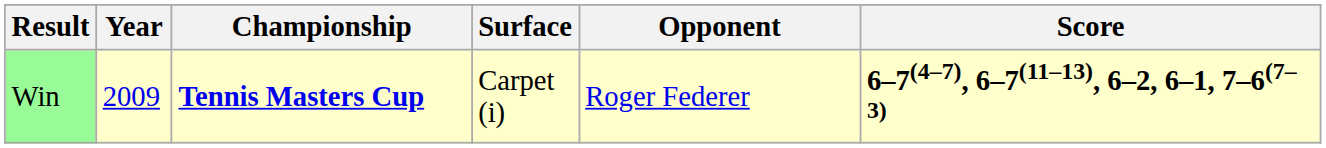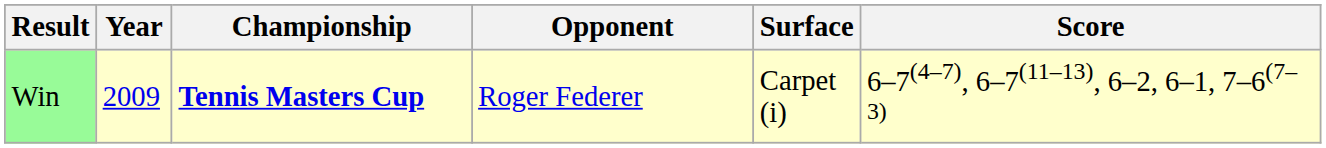 <table class="sortable wikitable">
 <tr>
 <th style="width:40px">Result</th>
 <th style="width:35px">Year</th>
 <th style="width:160px">Championship</th>
+<th style="width:150px">Opponent</th>
 <th style="width:50px">Surface</th>
-<th style="width:150px">Opponent</th>
 <th style="width:250px" class="unsortable">Score</th>
 </tr>
 <tr bgcolor="ffffcc">
 <td style="background:#98fb98;">Win</td>
 <td><a href='#'>2009</a></td>
 <td><strong><a href='#'>Tennis Masters Cup</a></strong></td>
+<td> <a href='#'>Roger Federer</a></td>
 <td>Carpet (i)</td>
-<td> <a href='#'>Roger Federer</a></td>
-<td><strong>6–7<sup>(4–7)</sup>, 6–7<sup>(11–13)</sup>, 6–2, 6–1, 7–6<sup>(7–3)</sup></strong></td>
+<td>6–7<sup>(4–7)</sup>, 6–7<sup>(11–13)</sup>, 6–2, 6–1, 7–6<sup>(7–3)</sup></td>
 </tr>
 </table>
